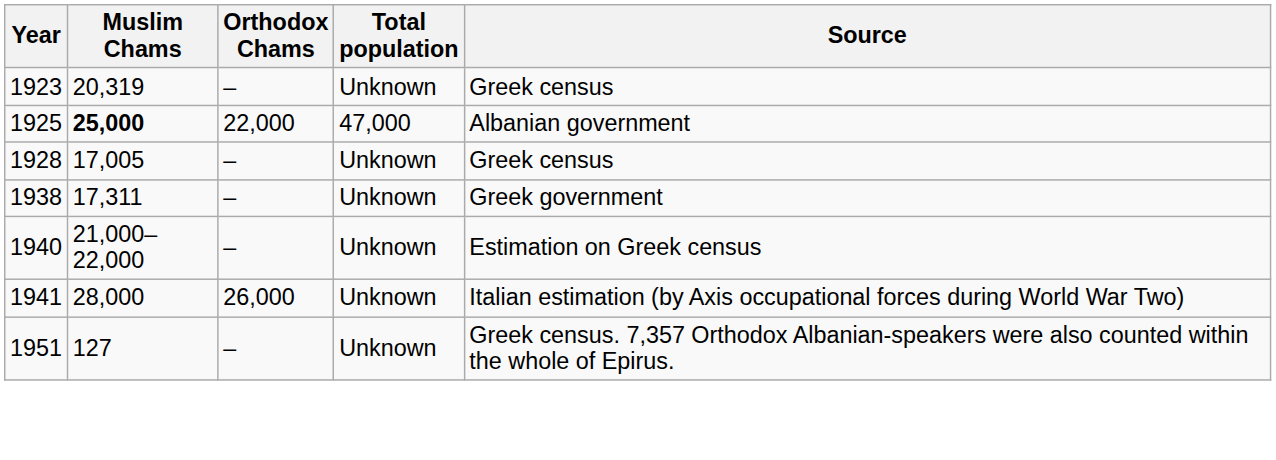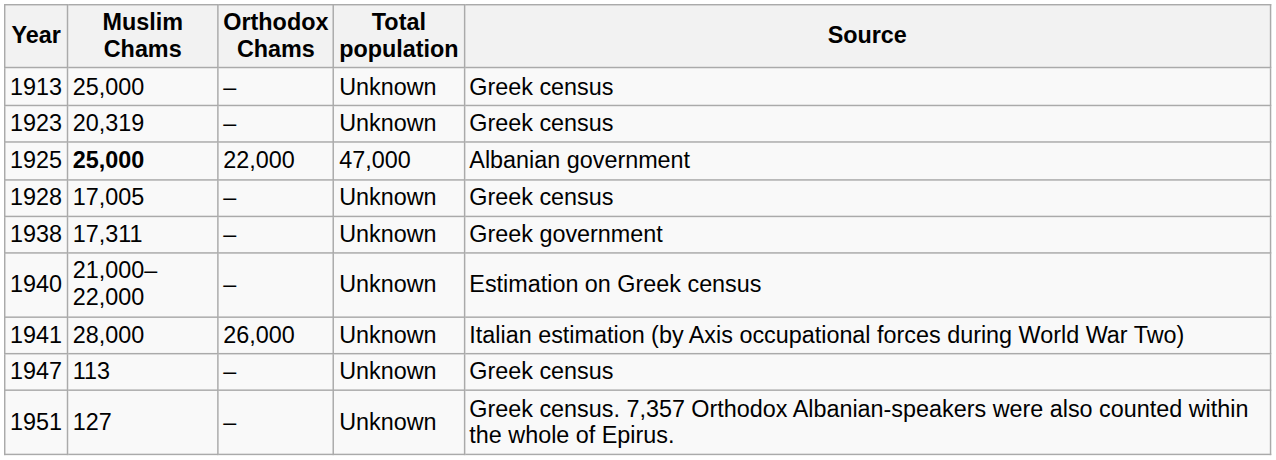 <table class="wikitable">
 <tr>
 <th>Year</th>
 <th>Muslim<br>Chams</th>
 <th>Orthodox<br>Chams</th>
 <th>Total<br>population</th>
 <th>Source</th>
+</tr>
+<tr>
+<td>1913</td>
+<td>25,000</td>
+<td>–</td>
+<td>Unknown</td>
+<td>Greek census</td>
 </tr>
 <tr>
 <td>1923</td>
 <td>20,319</td>
 <td>–</td>
 <td>Unknown</td>
 <td>Greek census</td>
 </tr>
 <tr>
 <td>1925</td>
 <td><strong>25,000</strong></td>
 <td>22,000</td>
 <td>47,000</td>
 <td>Albanian government</td>
 </tr>
 <tr>
 <td>1928</td>
 <td>17,005</td>
 <td>–</td>
 <td>Unknown</td>
 <td>Greek census</td>
 </tr>
 <tr>
 <td>1938</td>
 <td>17,311</td>
 <td>–</td>
 <td>Unknown</td>
 <td>Greek government</td>
 </tr>
 <tr>
 <td>1940</td>
 <td>21,000–22,000</td>
 <td>–</td>
 <td>Unknown</td>
 <td>Estimation on Greek census</td>
 </tr>
 <tr>
 <td>1941</td>
 <td>28,000</td>
 <td>26,000</td>
 <td>Unknown</td>
 <td>Italian estimation (by Axis occupational forces during World War Two)</td>
 </tr>
 <tr>
+<td>1947</td>
+<td>113</td>
+<td>–</td>
+<td>Unknown</td>
+<td>Greek census</td>
+</tr>
+<tr>
 <td>1951</td>
 <td>127</td>
 <td>–</td>
 <td>Unknown</td>
 <td>Greek census. 7,357 Orthodox Albanian-speakers were also counted within the whole of Epirus.</td>
 </tr>
 </table>
